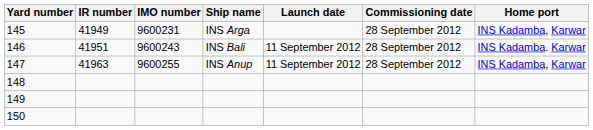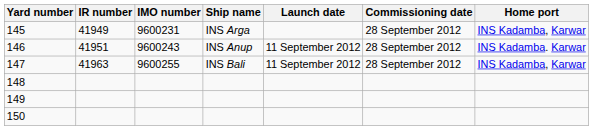 <table class="wikitable">
 <tr>
 <th>Yard number</th>
 <th>IR number</th>
 <th>IMO number</th>
 <th>Ship name</th>
 <th>Launch date</th>
 <th>Commissioning date</th>
 <th>Home port</th>
 </tr>
 <tr>
 <td>145</td>
 <td>41949</td>
 <td>9600231</td>
 <td>INS <em>Arga</em></td>
 <td></td>
 <td>28 September 2012</td>
 <td><a href='#'>INS Kadamba</a>, <a href='#'>Karwar</a></td>
 </tr>
 <tr>
 <td>146</td>
 <td>41951</td>
 <td>9600243</td>
-<td>INS <em>Bali</em></td>
+<td>INS <em>Anup</em></td>
 <td>11 September 2012</td>
 <td>28 September 2012</td>
 <td><a href='#'>INS Kadamba</a>. <a href='#'>Karwar</a></td>
 </tr>
 <tr>
 <td>147</td>
 <td>41963</td>
 <td>9600255</td>
-<td>INS <em>Anup</em></td>
+<td>INS <em>Bali</em></td>
 <td>11 September 2012</td>
 <td>28 September 2012</td>
 <td><a href='#'>INS Kadamba</a>, <a href='#'>Karwar</a></td>
 </tr>
 <tr>
 <td>148</td>
 <td></td>
 <td></td>
 <td></td>
 <td></td>
 <td></td>
 <td></td>
 </tr>
 <tr>
 <td>149</td>
 <td></td>
 <td></td>
 <td></td>
 <td></td>
 <td></td>
 <td></td>
 </tr>
 <tr>
 <td>150</td>
 <td></td>
 <td></td>
 <td></td>
 <td></td>
 <td></td>
 <td></td>
 </tr>
 </table>
